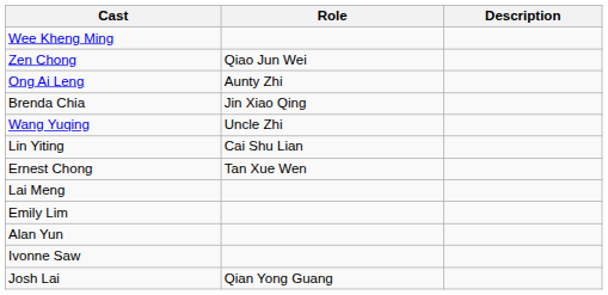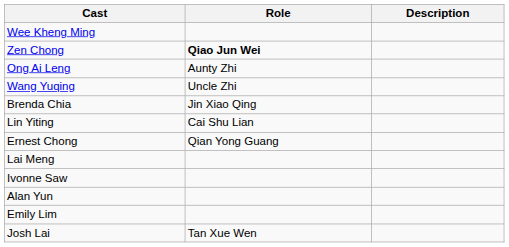 <table class="wikitable" width="55%">
 <tr>
 <th>Cast</th>
 <th>Role</th>
 <th>Description</th>
 </tr>
 <tr>
 <td><a href='#'>Wee Kheng Ming</a></td>
 <td></td>
 <td></td>
 </tr>
 <tr>
 <td><a href='#'>Zen Chong</a></td>
-<td>Qiao Jun Wei</td>
+<td><strong>Qiao Jun Wei</strong></td>
 <td></td>
 </tr>
 <tr>
 <td><a href='#'>Ong Ai Leng</a></td>
 <td>Aunty Zhi</td>
 <td></td>
 </tr>
 <tr>
-<td>Brenda Chia</td>
-<td>Jin Xiao Qing</td>
+<td><a href='#'>Wang Yuqing</a></td>
+<td>Uncle Zhi</td>
 <td></td>
 </tr>
 <tr>
-<td><a href='#'>Wang Yuqing</a></td>
-<td>Uncle Zhi</td>
+<td>Brenda Chia</td>
+<td>Jin Xiao Qing</td>
 <td></td>
 </tr>
 <tr>
 <td>Lin Yiting</td>
 <td>Cai Shu Lian</td>
 <td></td>
 </tr>
 <tr>
 <td>Ernest Chong</td>
-<td>Tan Xue Wen</td>
+<td>Qian Yong Guang</td>
 <td></td>
 </tr>
 <tr Eiza Idanie || Shilla ||>
 <td>Lai Meng</td>
+<td></td>
+<td></td>
+</tr>
+<tr>
+<td>Ivonne Saw</td>
+<td></td>
+<td></td>
+</tr>
+<tr>
+<td>Alan Yun</td>
 <td></td>
 <td></td>
 </tr>
 <tr>
 <td>Emily Lim</td>
 <td></td>
 <td></td>
 </tr>
 <tr>
-<td>Alan Yun</td>
-<td></td>
-<td></td>
-</tr>
-<tr>
-<td>Ivonne Saw</td>
-<td></td>
-<td></td>
-</tr>
-<tr>
 <td>Josh Lai</td>
-<td>Qian Yong Guang</td>
+<td>Tan Xue Wen</td>
 <td></td>
 </tr>
 </table>
